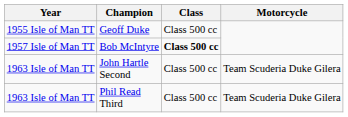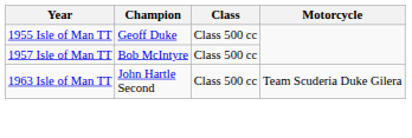 <table class="wikitable">
 <tr>
 <th>Year</th>
 <th>Champion</th>
 <th>Class</th>
 <th>Motorcycle</th>
 </tr>
 <tr>
 <td><a href='#'>1955 Isle of Man TT</a></td>
 <td> <a href='#'>Geoff Duke</a></td>
 <td>Class 500 cc</td>
 </tr>
 <tr>
 <td><a href='#'>1957 Isle of Man TT</a></td>
 <td> <a href='#'>Bob McIntyre</a></td>
-<td><strong>Class 500 cc</strong></td>
+<td>Class 500 cc</td>
 </tr>
 <tr>
 <td><a href='#'>1963 Isle of Man TT</a></td>
 <td> <a href='#'>John Hartle</a><br>Second</td>
 <td>Class 500 cc</td>
 <td>Team Scuderia Duke Gilera</td>
 </tr>
-<tr>
-<td><a href='#'>1963 Isle of Man TT</a></td>
-<td> <a href='#'>Phil Read</a><br>Third</td>
-<td>Class 500 cc</td>
-<td>Team Scuderia Duke Gilera</td>
-</tr>
 </table>
